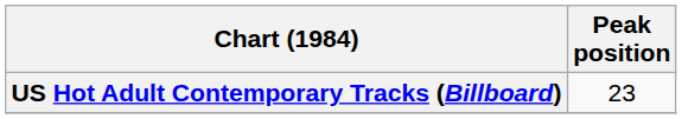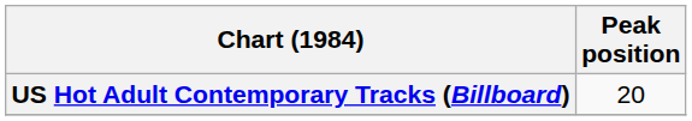 <table class="wikitable sortable plainrowheaders">
 <tr>
 <th scope="col">Chart (1984)</th>
 <th scope="col">Peak<br>position</th>
 </tr>
 <tr>
 <th scope="row">US <a href='#'>Hot Adult Contemporary Tracks</a> (<em><a href='#'>Billboard</a></em>)</th>
-<td align="center">23</td>
+<td align="center">20</td>
 </tr>
 <tr>
 </tr>
 <tr>
 </tr>
 </table>
